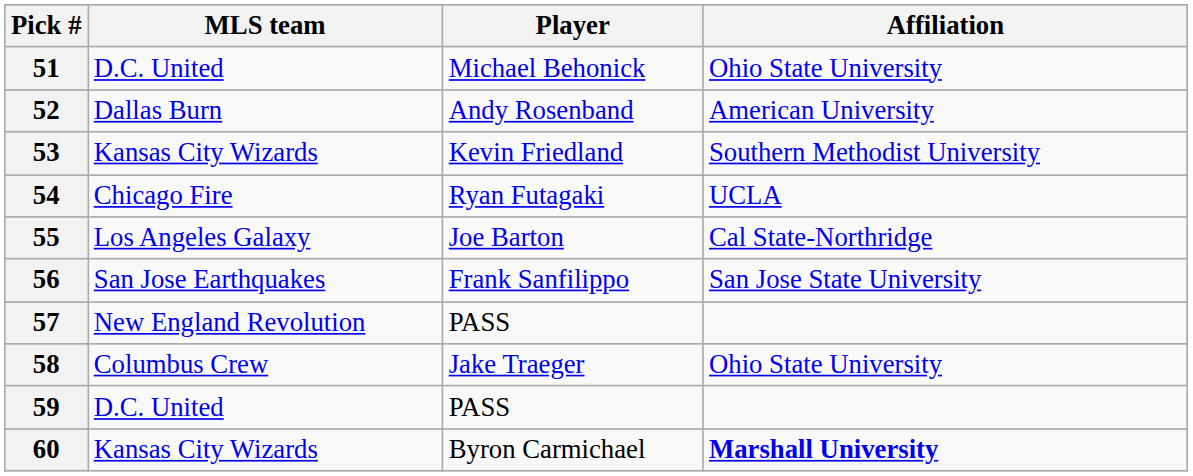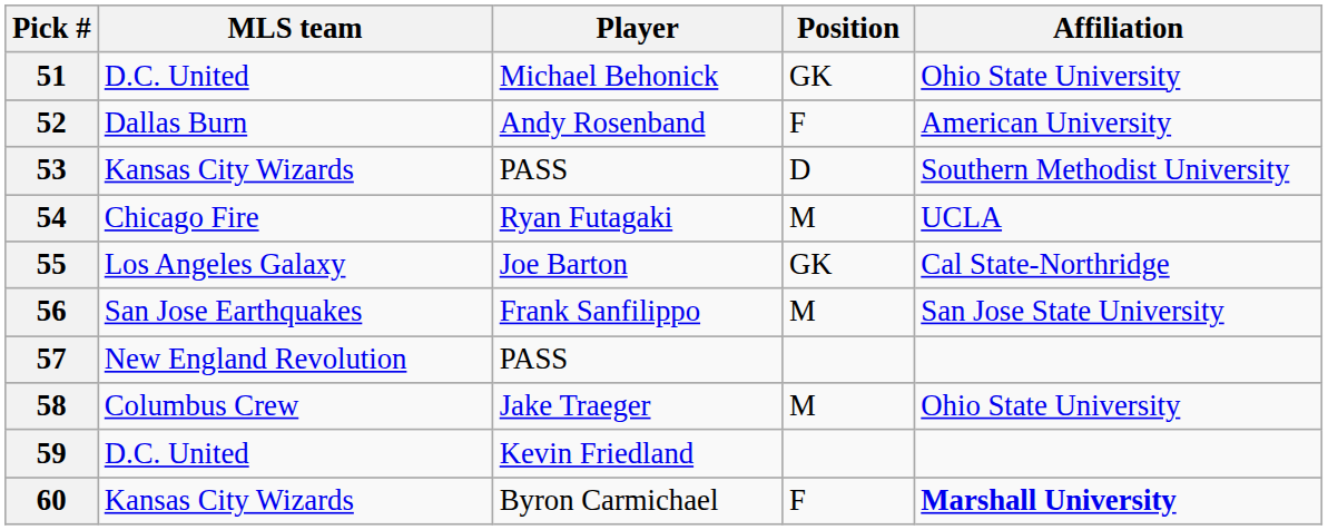 <table class="wikitable sortable">
 <tr>
 <th width=7%>Pick #</th>
 <th width=30%>MLS team</th>
 <th width=22%>Player</th>
+<th width=10%>Position</th>
 <th>Affiliation</th>
 </tr>
 <tr>
 <th>51</th>
 <td><a href='#'>D.C. United</a></td>
 <td><a href='#'>Michael Behonick</a></td>
+<td>GK</td>
 <td><a href='#'>Ohio State University</a></td>
 </tr>
 <tr>
 <th>52</th>
 <td><a href='#'>Dallas Burn</a></td>
 <td><a href='#'>Andy Rosenband</a></td>
+<td>F</td>
 <td><a href='#'>American University</a></td>
 </tr>
 <tr>
 <th>53</th>
 <td><a href='#'>Kansas City Wizards</a></td>
-<td><a href='#'>Kevin Friedland</a></td>
+<td>PASS</td>
+<td>D</td>
 <td><a href='#'>Southern Methodist University</a></td>
 </tr>
 <tr>
 <th>54</th>
 <td><a href='#'>Chicago Fire</a></td>
 <td><a href='#'>Ryan Futagaki</a></td>
+<td>M</td>
 <td><a href='#'>UCLA</a></td>
 </tr>
 <tr>
 <th>55</th>
 <td><a href='#'>Los Angeles Galaxy</a></td>
 <td><a href='#'>Joe Barton</a></td>
+<td>GK</td>
 <td><a href='#'>Cal State-Northridge</a></td>
 </tr>
 <tr>
 <th>56</th>
 <td><a href='#'>San Jose Earthquakes</a></td>
 <td><a href='#'>Frank Sanfilippo</a></td>
+<td>M</td>
 <td><a href='#'>San Jose State University</a></td>
 </tr>
 <tr>
 <th>57</th>
 <td><a href='#'>New England Revolution</a></td>
 <td>PASS</td>
 <td></td>
+<td></td>
 </tr>
 <tr>
 <th>58</th>
 <td><a href='#'>Columbus Crew</a></td>
 <td><a href='#'>Jake Traeger</a></td>
+<td>M</td>
 <td><a href='#'>Ohio State University</a></td>
 </tr>
 <tr>
 <th>59</th>
 <td><a href='#'>D.C. United</a></td>
-<td>PASS</td>
+<td><a href='#'>Kevin Friedland</a></td>
+<td></td>
 <td></td>
 </tr>
 <tr>
 <th>60</th>
 <td><a href='#'>Kansas City Wizards</a></td>
 <td>Byron Carmichael</td>
+<td>F</td>
 <td><strong><a href='#'>Marshall University</a></strong></td>
 </tr>
 </table>
